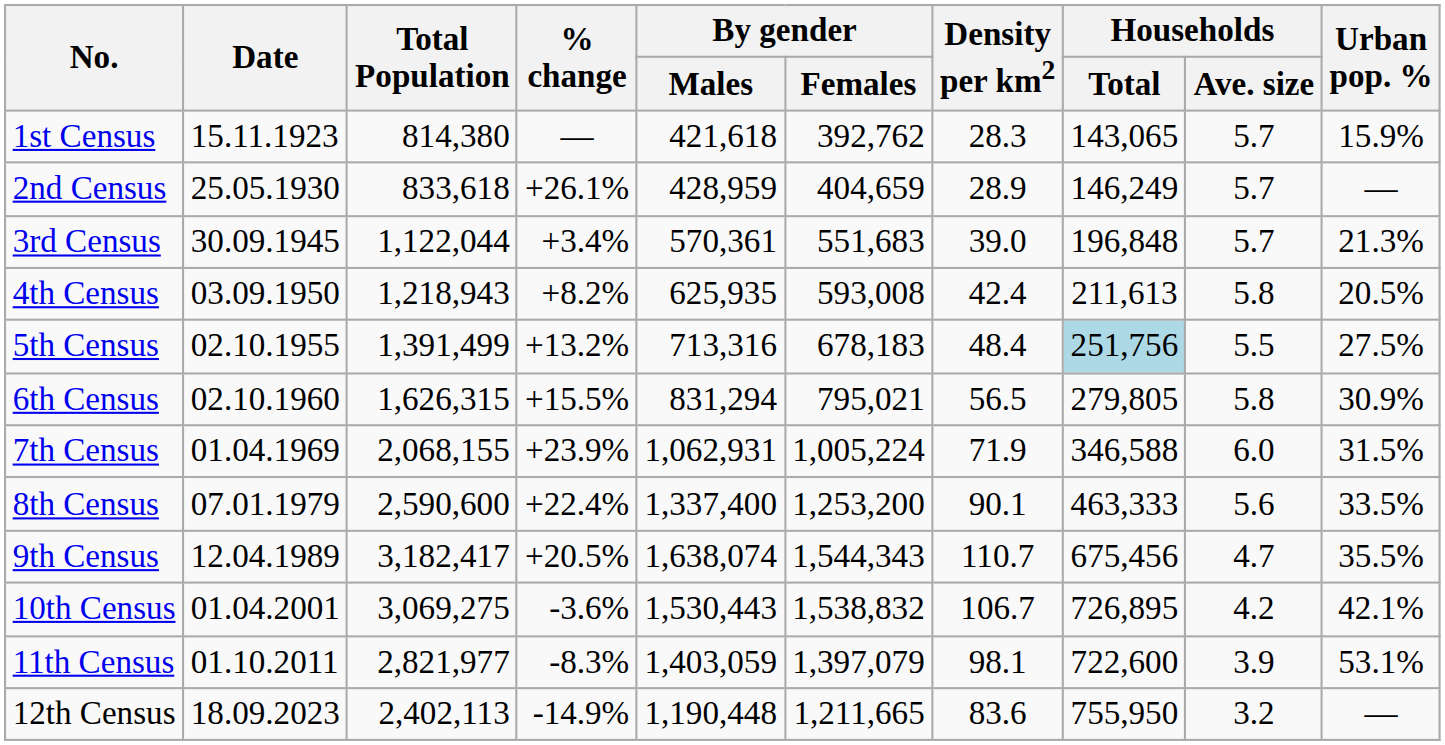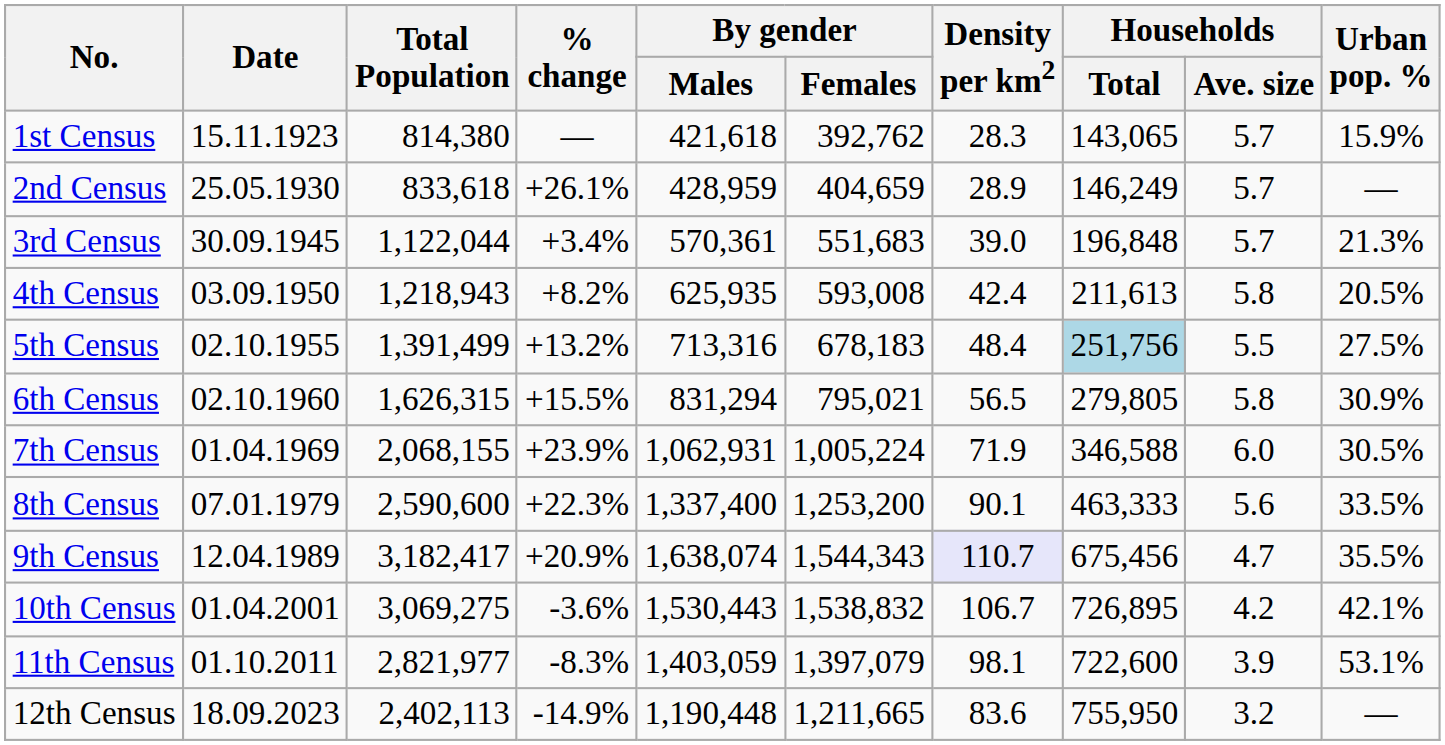 <table class="wikitable">
 <tr>
 <th rowspan="2">No.</th>
 <th rowspan="2">Date</th>
 <th rowspan="2">Total<br>Population</th>
 <th rowspan="2">%<br>change</th>
 <th colspan="2">By gender</th>
 <th rowspan="2">Density<br>per km<sup>2</sup></th>
 <th colspan="2">Households</th>
 <th rowspan="2">Urban<br>pop. %</th>
 </tr>
 <tr>
 <th>Males</th>
 <th>Females</th>
 <th>Total</th>
 <th>Ave. size</th>
 </tr>
 <tr>
 <td><a href='#'>1st Census</a></td>
 <td>15.11.1923</td>
 <td align="right">814,380</td>
 <td align="center">—</td>
 <td align="right">421,618</td>
 <td align="right">392,762</td>
 <td align="center">28.3</td>
 <td align="center">143,065</td>
 <td align="center">5.7</td>
 <td align="center">15.9%</td>
 </tr>
 <tr>
 <td><a href='#'>2nd Census</a></td>
 <td>25.05.1930</td>
 <td align="right">833,618</td>
 <td align="right">+26.1% </td>
 <td align="right">428,959</td>
 <td align="right">404,659</td>
 <td align="center">28.9</td>
 <td align="center">146,249</td>
 <td align="center">5.7</td>
 <td align="center">—</td>
 </tr>
 <tr>
 <td><a href='#'>3rd Census</a></td>
 <td>30.09.1945</td>
 <td align="right">1,122,044</td>
 <td align="right">+3.4% </td>
 <td align="right">570,361</td>
 <td align="right">551,683</td>
 <td align="center">39.0</td>
 <td align="center">196,848</td>
 <td align="center">5.7</td>
 <td align="center">21.3%</td>
 </tr>
 <tr>
 <td><a href='#'>4th Census</a></td>
 <td>03.09.1950</td>
 <td align="right">1,218,943</td>
 <td align="right">+8.2% </td>
 <td align="right">625,935</td>
 <td align="right">593,008</td>
 <td align="center">42.4</td>
 <td align="center">211,613</td>
 <td align="center">5.8</td>
 <td align="center">20.5%</td>
 </tr>
 <tr>
 <td><a href='#'>5th Census</a></td>
 <td>02.10.1955</td>
 <td align="right">1,391,499</td>
 <td align="right">+13.2% </td>
 <td align="right">713,316</td>
 <td align="right">678,183</td>
 <td align="center">48.4</td>
 <td align="center" style="background: lightblue;">251,756</td>
 <td align="center">5.5</td>
 <td align="center">27.5%</td>
 </tr>
 <tr>
 <td><a href='#'>6th Census</a></td>
 <td>02.10.1960</td>
 <td align="right">1,626,315</td>
 <td align="right">+15.5% </td>
 <td align="right">831,294</td>
 <td align="right">795,021</td>
 <td align="center">56.5</td>
 <td align="center">279,805</td>
 <td align="center">5.8</td>
 <td align="center">30.9%</td>
 </tr>
 <tr>
 <td><a href='#'>7th Census</a></td>
 <td>01.04.1969</td>
 <td align="right">2,068,155</td>
 <td align="right">+23.9% </td>
 <td align="right">1,062,931</td>
 <td align="right">1,005,224</td>
 <td align="center">71.9</td>
 <td align="center">346,588</td>
 <td align="center">6.0</td>
-<td align="center">31.5%</td>
+<td align="center">30.5%</td>
 </tr>
 <tr>
 <td><a href='#'>8th Census</a></td>
 <td>07.01.1979</td>
 <td align="right">2,590,600</td>
-<td align="right">+22.4% </td>
+<td align="right">+22.3% </td>
 <td align="right">1,337,400</td>
 <td align="right">1,253,200</td>
 <td align="center">90.1</td>
 <td align="center">463,333</td>
 <td align="center">5.6</td>
 <td align="center">33.5%</td>
 </tr>
 <tr>
 <td><a href='#'>9th Census</a></td>
 <td>12.04.1989</td>
 <td align="right">3,182,417</td>
-<td align="right">+20.5% </td>
+<td align="right">+20.9% </td>
 <td align="right">1,638,074</td>
 <td align="right">1,544,343</td>
-<td align="center">110.7</td>
+<td align="center" style="background: lavender;">110.7</td>
 <td align="center">675,456</td>
 <td align="center">4.7</td>
 <td align="center">35.5%</td>
 </tr>
 <tr>
 <td><a href='#'>10th Census</a></td>
 <td>01.04.2001</td>
 <td align="right">3,069,275</td>
 <td align="right">-3.6% </td>
 <td align="right">1,530,443</td>
 <td align="right">1,538,832</td>
 <td align="center">106.7</td>
 <td align="center">726,895</td>
 <td align="center">4.2</td>
 <td align="center">42.1%</td>
 </tr>
 <tr>
 <td><a href='#'>11th Census</a></td>
 <td>01.10.2011</td>
 <td align="right">2,821,977</td>
 <td align="right">-8.3% </td>
 <td align="right">1,403,059</td>
 <td align="right">1,397,079</td>
 <td align="center">98.1</td>
 <td align="center">722,600</td>
 <td align="center">3.9</td>
 <td align="center">53.1%</td>
 </tr>
 <tr>
 <td>12th Census</td>
 <td>18.09.2023</td>
 <td align="right">2,402,113</td>
 <td align="right">-14.9% </td>
 <td align="right">1,190,448</td>
 <td align="right">1,211,665</td>
 <td align="center">83.6</td>
 <td align="center">755,950</td>
 <td align="center">3.2</td>
 <td align="center">—</td>
 </tr>
 </table>
